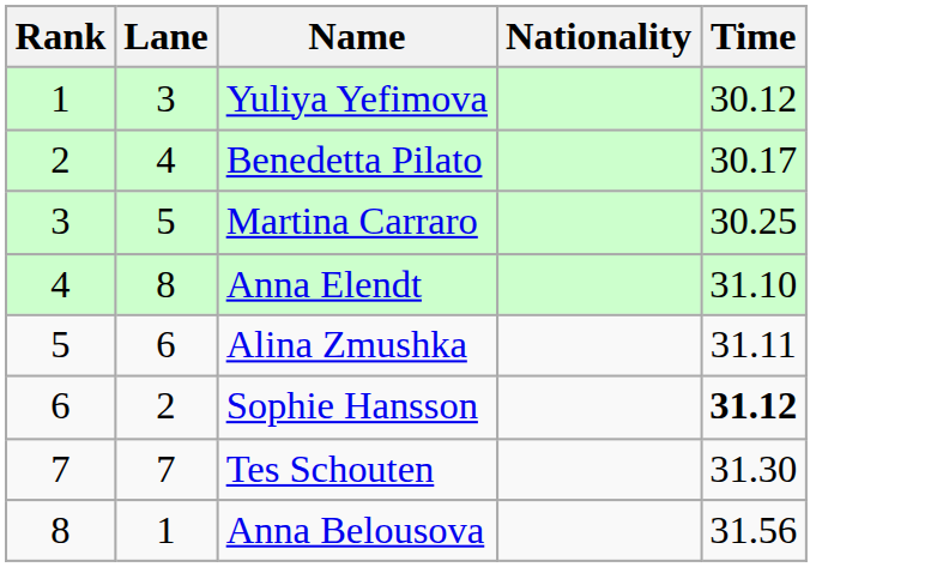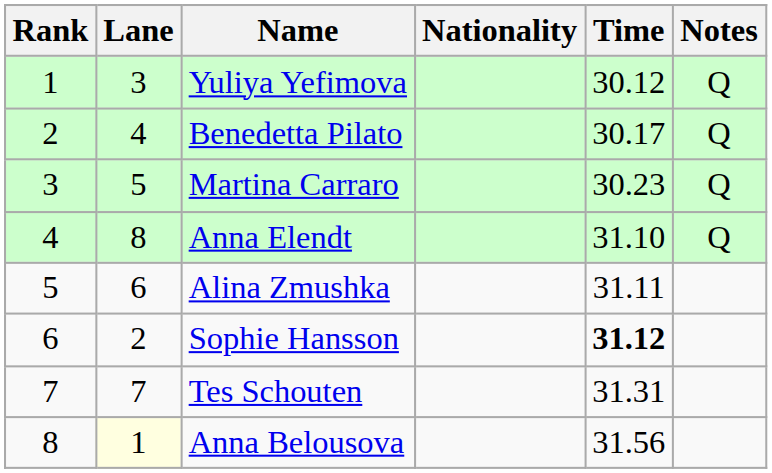 <table class="wikitable sortable" style="text-align:center">
 <tr>
 <th>Rank</th>
 <th>Lane</th>
 <th>Name</th>
 <th>Nationality</th>
 <th>Time</th>
+<th>Notes</th>
 </tr>
 <tr bgcolor=ccffcc>
 <td>1</td>
 <td>3</td>
 <td align=left><a href='#'>Yuliya Yefimova</a></td>
 <td align=left></td>
 <td>30.12</td>
+<td>Q</td>
 </tr>
 <tr bgcolor=ccffcc>
 <td>2</td>
 <td>4</td>
 <td align=left><a href='#'>Benedetta Pilato</a></td>
 <td align=left></td>
 <td>30.17</td>
+<td>Q</td>
 </tr>
 <tr bgcolor=ccffcc>
 <td>3</td>
 <td>5</td>
 <td align=left><a href='#'>Martina Carraro</a></td>
 <td align=left></td>
-<td>30.25</td>
+<td>30.23</td>
+<td>Q</td>
 </tr>
 <tr bgcolor=ccffcc>
 <td>4</td>
 <td>8</td>
 <td align=left><a href='#'>Anna Elendt</a></td>
 <td align=left></td>
 <td>31.10</td>
+<td>Q</td>
 </tr>
 <tr>
 <td>5</td>
 <td>6</td>
 <td align=left><a href='#'>Alina Zmushka</a></td>
 <td align=left></td>
 <td>31.11</td>
+<td></td>
 </tr>
 <tr>
 <td>6</td>
 <td>2</td>
 <td align=left><a href='#'>Sophie Hansson</a></td>
 <td align=left></td>
 <td><strong>31.12</strong></td>
+<td></td>
 </tr>
 <tr>
 <td>7</td>
 <td>7</td>
 <td align=left><a href='#'>Tes Schouten</a></td>
 <td align=left></td>
-<td>31.30</td>
+<td>31.31</td>
+<td></td>
 </tr>
 <tr>
 <td>8</td>
-<td>1</td>
+<td style="background: lightyellow;">1</td>
 <td align=left><a href='#'>Anna Belousova</a></td>
 <td align=left></td>
 <td>31.56</td>
+<td></td>
 </tr>
 </table>
